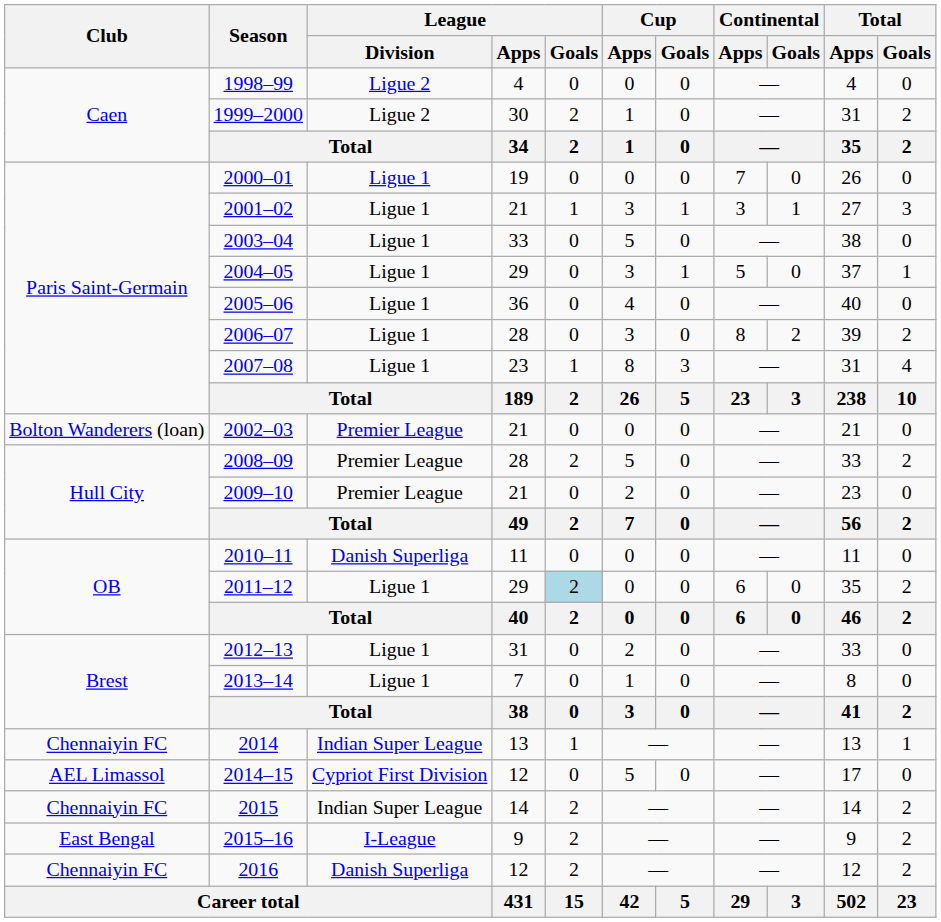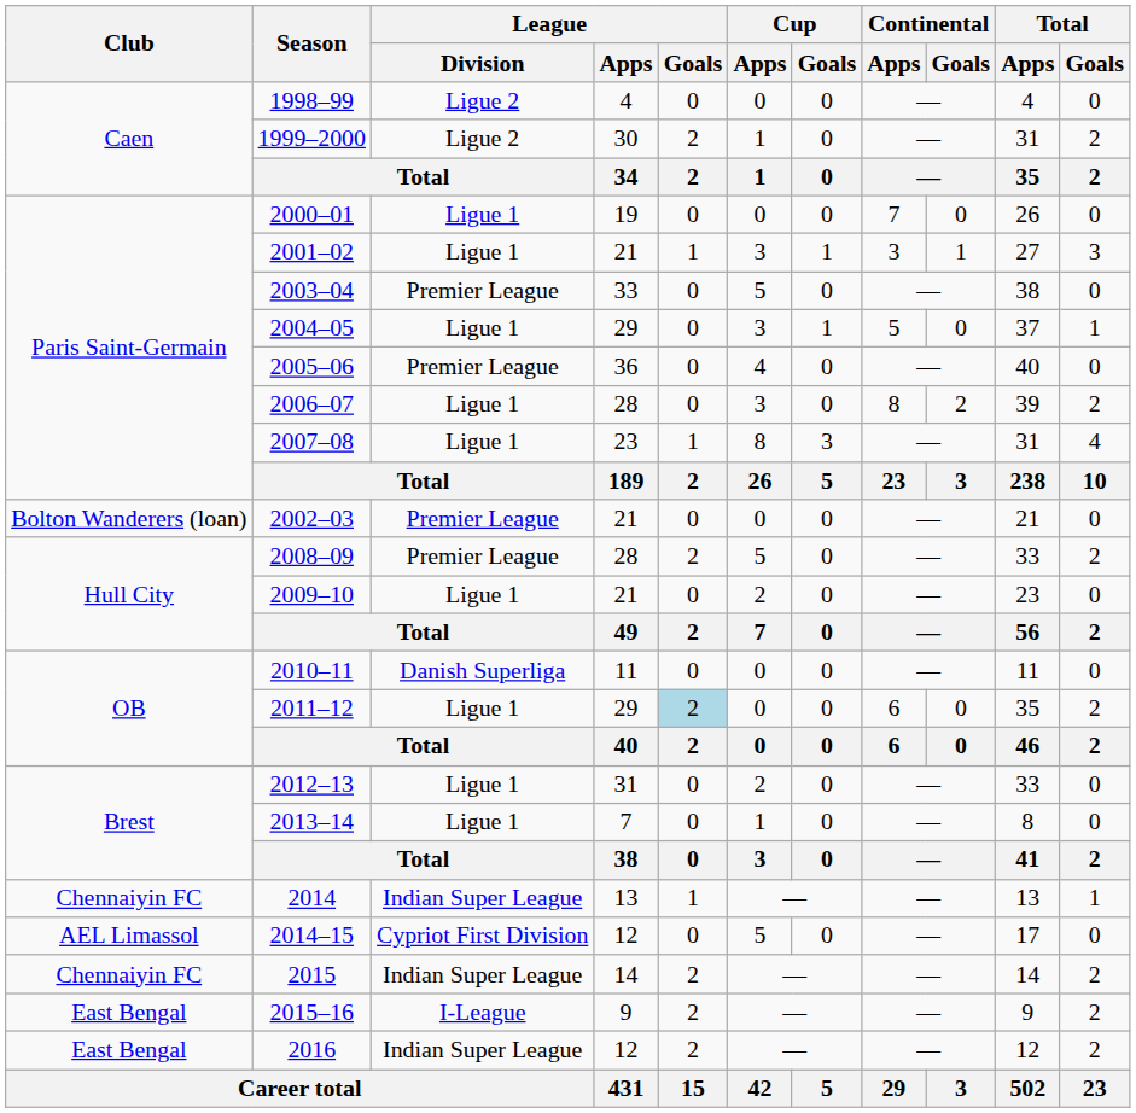 <table class="wikitable" style="text-align:center">
 <tr>
 <th rowspan="2">Club</th>
 <th rowspan="2">Season</th>
 <th colspan="3">League</th>
 <th colspan="2">Cup</th>
 <th colspan="2">Continental</th>
 <th colspan="2">Total</th>
 </tr>
 <tr>
 <th>Division</th>
 <th>Apps</th>
 <th>Goals</th>
 <th>Apps</th>
 <th>Goals</th>
 <th>Apps</th>
 <th>Goals</th>
 <th>Apps</th>
 <th>Goals</th>
 </tr>
 <tr>
 <td rowspan="3"><a href='#'>Caen</a></td>
 <td><a href='#'>1998–99</a></td>
 <td><a href='#'>Ligue 2</a></td>
 <td>4</td>
 <td>0</td>
 <td>0</td>
 <td>0</td>
 <td colspan="2">—</td>
 <td>4</td>
 <td>0</td>
 </tr>
 <tr>
 <td><a href='#'>1999–2000</a></td>
 <td>Ligue 2</td>
 <td>30</td>
 <td>2</td>
 <td>1</td>
 <td>0</td>
 <td colspan="2">—</td>
 <td>31</td>
 <td>2</td>
 </tr>
 <tr>
 <th colspan="2">Total</th>
 <th>34</th>
 <th>2</th>
 <th>1</th>
 <th>0</th>
 <th colspan="2">—</th>
 <th>35</th>
 <th>2</th>
 </tr>
 <tr>
 <td rowspan="8"><a href='#'>Paris Saint-Germain</a></td>
 <td><a href='#'>2000–01</a></td>
 <td><a href='#'>Ligue 1</a></td>
 <td>19</td>
 <td>0</td>
 <td>0</td>
 <td>0</td>
 <td>7</td>
 <td>0</td>
 <td>26</td>
 <td>0</td>
 </tr>
 <tr>
 <td><a href='#'>2001–02</a></td>
 <td>Ligue 1</td>
 <td>21</td>
 <td>1</td>
 <td>3</td>
 <td>1</td>
 <td>3</td>
 <td>1</td>
 <td>27</td>
 <td>3</td>
 </tr>
 <tr>
 <td><a href='#'>2003–04</a></td>
-<td>Ligue 1</td>
+<td>Premier League</td>
 <td>33</td>
 <td>0</td>
 <td>5</td>
 <td>0</td>
 <td colspan="2">—</td>
 <td>38</td>
 <td>0</td>
 </tr>
 <tr>
 <td><a href='#'>2004–05</a></td>
 <td>Ligue 1</td>
 <td>29</td>
 <td>0</td>
 <td>3</td>
 <td>1</td>
 <td>5</td>
 <td>0</td>
 <td>37</td>
 <td>1</td>
 </tr>
 <tr>
 <td><a href='#'>2005–06</a></td>
-<td>Ligue 1</td>
+<td>Premier League</td>
 <td>36</td>
 <td>0</td>
 <td>4</td>
 <td>0</td>
 <td colspan="2">—</td>
 <td>40</td>
 <td>0</td>
 </tr>
 <tr>
 <td><a href='#'>2006–07</a></td>
 <td>Ligue 1</td>
 <td>28</td>
 <td>0</td>
 <td>3</td>
 <td>0</td>
 <td>8</td>
 <td>2</td>
 <td>39</td>
 <td>2</td>
 </tr>
 <tr>
 <td><a href='#'>2007–08</a></td>
 <td>Ligue 1</td>
 <td>23</td>
 <td>1</td>
 <td>8</td>
 <td>3</td>
 <td colspan="2">—</td>
 <td>31</td>
 <td>4</td>
 </tr>
 <tr>
 <th colspan="2">Total</th>
 <th>189</th>
 <th>2</th>
 <th>26</th>
 <th>5</th>
 <th>23</th>
 <th>3</th>
 <th>238</th>
 <th>10</th>
 </tr>
 <tr>
 <td><a href='#'>Bolton Wanderers</a> (loan)</td>
 <td><a href='#'>2002–03</a></td>
 <td><a href='#'>Premier League</a></td>
 <td>21</td>
 <td>0</td>
 <td>0</td>
 <td>0</td>
 <td colspan="2">—</td>
 <td>21</td>
 <td>0</td>
 </tr>
 <tr>
 <td rowspan="3"><a href='#'>Hull City</a></td>
 <td><a href='#'>2008–09</a></td>
 <td>Premier League</td>
 <td>28</td>
 <td>2</td>
 <td>5</td>
 <td>0</td>
 <td colspan="2">—</td>
 <td>33</td>
 <td>2</td>
 </tr>
 <tr>
 <td><a href='#'>2009–10</a></td>
-<td>Premier League</td>
+<td>Ligue 1</td>
 <td>21</td>
 <td>0</td>
 <td>2</td>
 <td>0</td>
 <td colspan="2">—</td>
 <td>23</td>
 <td>0</td>
 </tr>
 <tr>
 <th colspan="2">Total</th>
 <th>49</th>
 <th>2</th>
 <th>7</th>
 <th>0</th>
 <th colspan="2">—</th>
 <th>56</th>
 <th>2</th>
 </tr>
 <tr>
 <td rowspan="3"><a href='#'>OB</a></td>
 <td><a href='#'>2010–11</a></td>
 <td><a href='#'>Danish Superliga</a></td>
 <td>11</td>
 <td>0</td>
 <td>0</td>
 <td>0</td>
 <td colspan="2">—</td>
 <td>11</td>
 <td>0</td>
 </tr>
 <tr>
 <td><a href='#'>2011–12</a></td>
 <td>Ligue 1</td>
 <td>29</td>
 <td style="background: lightblue;">2</td>
 <td>0</td>
 <td>0</td>
 <td>6</td>
 <td>0</td>
 <td>35</td>
 <td>2</td>
 </tr>
 <tr>
 <th colspan="2">Total</th>
 <th>40</th>
 <th>2</th>
 <th>0</th>
 <th>0</th>
 <th>6</th>
 <th>0</th>
 <th>46</th>
 <th>2</th>
 </tr>
 <tr>
 <td rowspan="3"><a href='#'>Brest</a></td>
 <td><a href='#'>2012–13</a></td>
 <td>Ligue 1</td>
 <td>31</td>
 <td>0</td>
 <td>2</td>
 <td>0</td>
 <td colspan="2">—</td>
 <td>33</td>
 <td>0</td>
 </tr>
 <tr>
 <td><a href='#'>2013–14</a></td>
 <td>Ligue 1</td>
 <td>7</td>
 <td>0</td>
 <td>1</td>
 <td>0</td>
 <td colspan="2">—</td>
 <td>8</td>
 <td>0</td>
 </tr>
 <tr>
 <th colspan="2">Total</th>
 <th>38</th>
 <th>0</th>
 <th>3</th>
 <th>0</th>
 <th colspan="2">—</th>
 <th>41</th>
 <th>2</th>
 </tr>
 <tr>
 <td><a href='#'>Chennaiyin FC</a></td>
 <td><a href='#'>2014</a></td>
 <td><a href='#'>Indian Super League</a></td>
 <td>13</td>
 <td>1</td>
 <td colspan="2">—</td>
 <td colspan="2">—</td>
 <td>13</td>
 <td>1</td>
 </tr>
 <tr>
 <td><a href='#'>AEL Limassol</a></td>
 <td><a href='#'>2014–15</a></td>
 <td><a href='#'>Cypriot First Division</a></td>
 <td>12</td>
 <td>0</td>
 <td>5</td>
 <td>0</td>
 <td colspan="2">—</td>
 <td>17</td>
 <td>0</td>
 </tr>
 <tr>
 <td><a href='#'>Chennaiyin FC</a></td>
 <td><a href='#'>2015</a></td>
 <td>Indian Super League</td>
 <td>14</td>
 <td>2</td>
 <td colspan="2">—</td>
 <td colspan="2">—</td>
 <td>14</td>
 <td>2</td>
 </tr>
 <tr>
 <td><a href='#'>East Bengal</a></td>
 <td><a href='#'>2015–16</a></td>
 <td><a href='#'>I-League</a></td>
 <td>9</td>
 <td>2</td>
 <td colspan="2">—</td>
 <td colspan="2">—</td>
 <td>9</td>
 <td>2</td>
 </tr>
 <tr>
-<td><a href='#'>Chennaiyin FC</a></td>
+<td><a href='#'>East Bengal</a></td>
 <td><a href='#'>2016</a></td>
-<td><a href='#'>Danish Superliga</a></td>
+<td>Indian Super League</td>
 <td>12</td>
 <td>2</td>
 <td colspan="2">—</td>
 <td colspan="2">—</td>
 <td>12</td>
 <td>2</td>
 </tr>
 <tr>
 <th colspan="3">Career total</th>
 <th>431</th>
 <th>15</th>
 <th>42</th>
 <th>5</th>
 <th>29</th>
 <th>3</th>
 <th>502</th>
 <th>23</th>
 </tr>
 </table>
